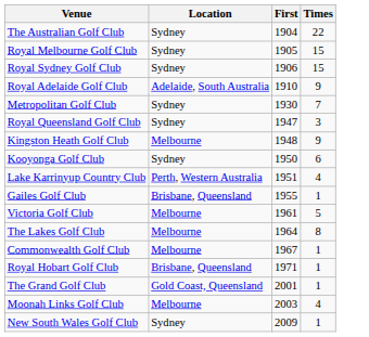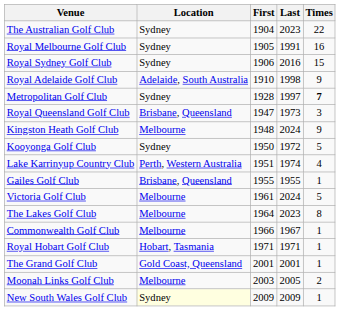 <table class="wikitable">
 <tr>
 <th>Venue</th>
 <th>Location</th>
 <th>First</th>
+<th>Last</th>
 <th>Times</th>
 </tr>
 <tr>
 <td><a href='#'>The Australian Golf Club</a></td>
 <td>Sydney</td>
 <td>1904</td>
+<td>2023</td>
 <td align=center>22</td>
 </tr>
 <tr>
 <td><a href='#'>Royal Melbourne Golf Club</a></td>
 <td>Sydney</td>
 <td>1905</td>
-<td align=center>15</td>
+<td>1991</td>
+<td align=center>16</td>
 </tr>
 <tr>
 <td><a href='#'>Royal Sydney Golf Club</a></td>
 <td>Sydney</td>
 <td>1906</td>
+<td>2016</td>
 <td align=center>15</td>
 </tr>
 <tr>
 <td><a href='#'>Royal Adelaide Golf Club</a></td>
 <td><a href='#'>Adelaide</a>, <a href='#'>South Australia</a></td>
 <td>1910</td>
+<td>1998</td>
 <td align=center>9</td>
 </tr>
 <tr>
 <td><a href='#'>Metropolitan Golf Club</a></td>
 <td>Sydney</td>
-<td>1930</td>
-<td align=center>7</td>
+<td>1928</td>
+<td>1997</td>
+<td align=center><strong>7</strong></td>
 </tr>
 <tr>
 <td><a href='#'>Royal Queensland Golf Club</a></td>
-<td>Sydney</td>
+<td><a href='#'>Brisbane</a>, <a href='#'>Queensland</a></td>
 <td>1947</td>
+<td>1973</td>
 <td align=center>3</td>
 </tr>
 <tr>
 <td><a href='#'>Kingston Heath Golf Club</a></td>
 <td><a href='#'>Melbourne</a></td>
 <td>1948</td>
+<td>2024</td>
 <td align=center>9</td>
 </tr>
 <tr>
 <td><a href='#'>Kooyonga Golf Club</a></td>
 <td>Sydney</td>
 <td>1950</td>
-<td align=center>6</td>
+<td>1972</td>
+<td align=center>5</td>
 </tr>
 <tr>
 <td><a href='#'>Lake Karrinyup Country Club</a></td>
 <td><a href='#'>Perth</a>, <a href='#'>Western Australia</a></td>
 <td>1951</td>
+<td>1974</td>
 <td align=center>4</td>
 </tr>
 <tr>
 <td><a href='#'>Gailes Golf Club</a></td>
 <td><a href='#'>Brisbane</a>, <a href='#'>Queensland</a></td>
+<td>1955</td>
 <td>1955</td>
 <td align=center>1</td>
 </tr>
 <tr>
 <td><a href='#'>Victoria Golf Club</a></td>
 <td><a href='#'>Melbourne</a></td>
 <td>1961</td>
+<td>2024</td>
 <td align=center>5</td>
 </tr>
 <tr>
 <td><a href='#'>The Lakes Golf Club</a></td>
 <td><a href='#'>Melbourne</a></td>
 <td>1964</td>
+<td>2023</td>
 <td align=center>8</td>
 </tr>
 <tr>
 <td><a href='#'>Commonwealth Golf Club</a></td>
 <td><a href='#'>Melbourne</a></td>
+<td>1966</td>
 <td>1967</td>
 <td align=center>1</td>
 </tr>
 <tr>
 <td><a href='#'>Royal Hobart Golf Club</a></td>
-<td><a href='#'>Brisbane</a>, <a href='#'>Queensland</a></td>
+<td><a href='#'>Hobart</a>, <a href='#'>Tasmania</a></td>
+<td>1971</td>
 <td>1971</td>
 <td align=center>1</td>
 </tr>
 <tr>
 <td><a href='#'>The Grand Golf Club</a></td>
 <td><a href='#'>Gold Coast, Queensland</a></td>
 <td>2001</td>
+<td>2001</td>
 <td align=center>1</td>
 </tr>
 <tr>
 <td><a href='#'>Moonah Links Golf Club</a></td>
 <td><a href='#'>Melbourne</a></td>
 <td>2003</td>
-<td align=center>4</td>
+<td>2005</td>
+<td align=center>2</td>
 </tr>
 <tr>
 <td><a href='#'>New South Wales Golf Club</a></td>
-<td>Sydney</td>
+<td style="background: lightyellow;">Sydney</td>
+<td>2009</td>
 <td>2009</td>
 <td align=center>1</td>
 </tr>
 </table>
